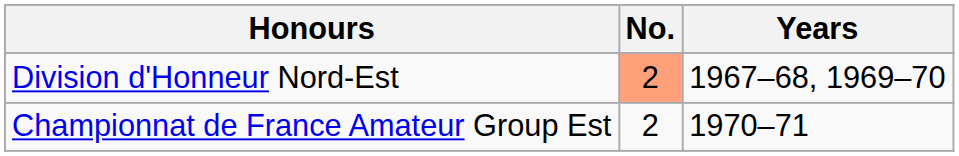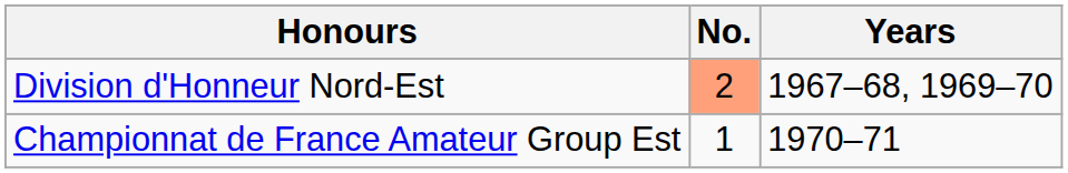 <table class="wikitable">
 <tr>
 <th>Honours</th>
 <th>No.</th>
 <th>Years</th>
 </tr>
 <tr>
 <td><a href='#'>Division d'Honneur</a> Nord-Est</td>
 <td align="center" style="background: lightsalmon;">2</td>
 <td>1967–68, 1969–70</td>
 </tr>
 <tr>
 <td><a href='#'>Championnat de France Amateur</a> Group Est</td>
-<td align="center">2</td>
+<td align="center">1</td>
 <td>1970–71</td>
 </tr>
 </table>
